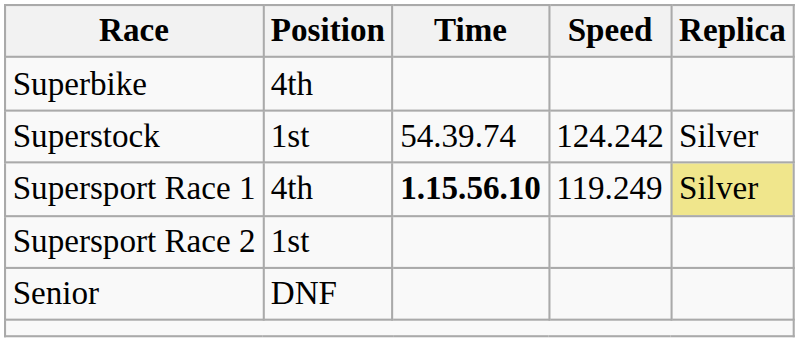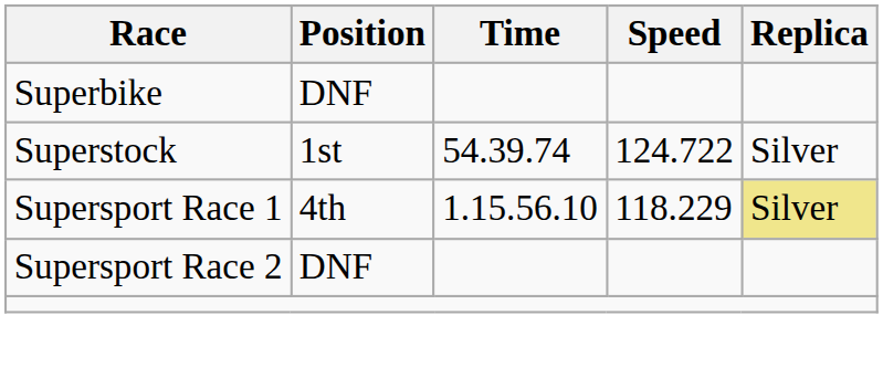 <table class="wikitable">
 <tr>
 <th>Race</th>
 <th>Position</th>
 <th>Time</th>
 <th>Speed</th>
 <th>Replica</th>
 </tr>
 <tr>
 <td>Superbike</td>
-<td>4th</td>
+<td>DNF</td>
 <td></td>
 <td></td>
 <td></td>
 </tr>
 <tr>
 <td>Superstock</td>
 <td>1st</td>
 <td>54.39.74</td>
-<td>124.242</td>
+<td>124.722</td>
 <td>Silver</td>
 </tr>
 <tr>
 <td>Supersport Race 1</td>
 <td>4th</td>
-<td><strong>1.15.56.10</strong></td>
-<td>119.249</td>
+<td>1.15.56.10</td>
+<td>118.229</td>
 <td style="background: khaki;">Silver</td>
 </tr>
 <tr>
 <td>Supersport Race 2</td>
-<td>1st</td>
-<td></td>
-<td></td>
-<td></td>
-</tr>
-<tr>
-<td>Senior</td>
 <td>DNF</td>
 <td></td>
 <td></td>
 <td></td>
 </tr>
 <tr>
 <td colspan=5></td>
 </tr>
 </table>
